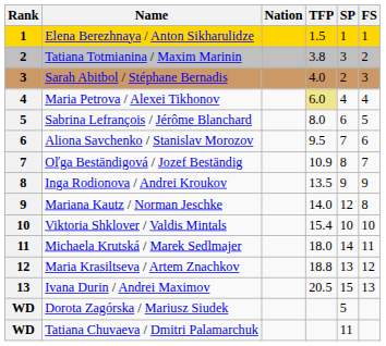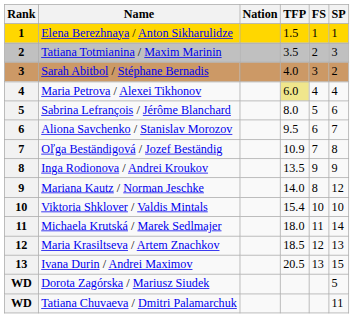 <table class="wikitable">
 <tr>
 <th>Rank</th>
 <th>Name</th>
 <th>Nation</th>
 <th>TFP</th>
+<th>FS</th>
 <th>SP</th>
-<th>FS</th>
 </tr>
 <tr bgcolor="gold">
 <td align="center"><strong>1</strong></td>
 <td><a href='#'>Elena Berezhnaya</a> / <a href='#'>Anton Sikharulidze</a></td>
 <td></td>
 <td>1.5</td>
 <td>1</td>
 <td>1</td>
 </tr>
 <tr bgcolor="silver">
 <td align="center"><strong>2</strong></td>
 <td><a href='#'>Tatiana Totmianina</a> / <a href='#'>Maxim Marinin</a></td>
 <td></td>
-<td>3.8</td>
+<td>3.5</td>
+<td>2</td>
 <td>3</td>
-<td>2</td>
 </tr>
 <tr bgcolor="cc9966">
 <td align="center"><strong>3</strong></td>
 <td><a href='#'>Sarah Abitbol</a> / <a href='#'>Stéphane Bernadis</a></td>
 <td></td>
 <td>4.0</td>
+<td>3</td>
 <td>2</td>
-<td>3</td>
 </tr>
 <tr>
 <th>4</th>
 <td><a href='#'>Maria Petrova</a> / <a href='#'>Alexei Tikhonov</a></td>
 <td></td>
 <td style="background: khaki;">6.0</td>
 <td>4</td>
 <td>4</td>
 </tr>
 <tr>
 <th>5</th>
 <td><a href='#'>Sabrina Lefrançois</a> / <a href='#'>Jérôme Blanchard</a></td>
 <td></td>
 <td>8.0</td>
+<td>5</td>
 <td>6</td>
-<td>5</td>
 </tr>
 <tr>
 <th>6</th>
 <td><a href='#'>Aliona Savchenko</a> / <a href='#'>Stanislav Morozov</a></td>
 <td></td>
 <td>9.5</td>
+<td>6</td>
 <td>7</td>
-<td>6</td>
 </tr>
 <tr>
 <th>7</th>
 <td><a href='#'>Oľga Beständigová</a> / <a href='#'>Jozef Beständig</a></td>
 <td></td>
 <td>10.9</td>
+<td>7</td>
 <td>8</td>
-<td>7</td>
 </tr>
 <tr>
 <th>8</th>
 <td><a href='#'>Inga Rodionova</a> / <a href='#'>Andrei Kroukov</a></td>
 <td></td>
 <td>13.5</td>
 <td>9</td>
 <td>9</td>
 </tr>
 <tr>
 <th>9</th>
 <td><a href='#'>Mariana Kautz</a> / <a href='#'>Norman Jeschke</a></td>
 <td></td>
 <td>14.0</td>
+<td>8</td>
 <td>12</td>
-<td>8</td>
 </tr>
 <tr>
 <th>10</th>
 <td><a href='#'>Viktoria Shklover</a> / <a href='#'>Valdis Mintals</a></td>
 <td></td>
 <td>15.4</td>
 <td>10</td>
 <td>10</td>
 </tr>
 <tr>
 <th>11</th>
 <td><a href='#'>Michaela Krutská</a> / <a href='#'>Marek Sedlmajer</a></td>
 <td></td>
 <td>18.0</td>
+<td>11</td>
 <td>14</td>
-<td>11</td>
 </tr>
 <tr>
 <th>12</th>
 <td><a href='#'>Maria Krasiltseva</a> / <a href='#'>Artem Znachkov</a></td>
 <td></td>
-<td>18.8</td>
+<td>18.5</td>
+<td>12</td>
 <td>13</td>
-<td>12</td>
 </tr>
 <tr>
 <th>13</th>
 <td><a href='#'>Ivana Durin</a> / <a href='#'>Andrei Maximov</a></td>
 <td></td>
 <td>20.5</td>
+<td>13</td>
 <td>15</td>
-<td>13</td>
 </tr>
 <tr>
 <th>WD</th>
 <td><a href='#'>Dorota Zagórska</a> / <a href='#'>Mariusz Siudek</a></td>
 <td></td>
 <td></td>
+<td></td>
 <td>5</td>
-<td></td>
 </tr>
 <tr>
 <th>WD</th>
 <td><a href='#'>Tatiana Chuvaeva</a> / <a href='#'>Dmitri Palamarchuk</a></td>
 <td></td>
 <td></td>
+<td></td>
 <td>11</td>
-<td></td>
 </tr>
 </table>
